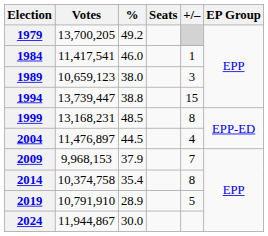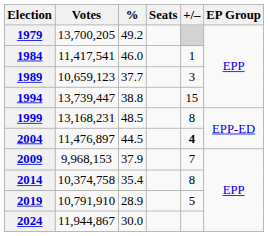 <table class="wikitable" style="font-size:97%; text-align:center;">
 <tr>
 <th>Election</th>
 <th>Votes</th>
 <th>%</th>
 <th>Seats</th>
 <th>+/–</th>
 <th>EP Group</th>
 </tr>
 <tr>
 <th><a href='#'>1979</a></th>
 <td>13,700,205</td>
 <td>49.2</td>
 <td></td>
 <td bgcolor="lightgrey"></td>
 <td rowspan="4"><a href='#'>EPP</a></td>
 </tr>
 <tr>
 <th><a href='#'>1984</a></th>
 <td>11,417,541</td>
 <td>46.0</td>
 <td></td>
 <td> 1</td>
 </tr>
 <tr>
 <th><a href='#'>1989</a></th>
 <td>10,659,123</td>
-<td>38.0</td>
+<td>37.7</td>
 <td></td>
 <td> 3</td>
 </tr>
 <tr>
 <th><a href='#'>1994</a></th>
 <td>13,739,447</td>
 <td>38.8</td>
 <td></td>
 <td> 15</td>
 </tr>
 <tr>
 <th><a href='#'>1999</a></th>
 <td>13,168,231</td>
 <td>48.5</td>
 <td></td>
 <td> 8</td>
 <td rowspan="2"><a href='#'>EPP-ED</a></td>
 </tr>
 <tr>
 <th><a href='#'>2004</a></th>
 <td>11,476,897</td>
 <td>44.5</td>
 <td></td>
-<td> 4</td>
+<td><strong> 4</strong></td>
 </tr>
 <tr>
 <th><a href='#'>2009</a></th>
 <td>9,968,153</td>
 <td>37.9</td>
 <td></td>
 <td> 7</td>
 <td rowspan="4"><a href='#'>EPP</a></td>
 </tr>
 <tr>
 <th><a href='#'>2014</a></th>
 <td>10,374,758</td>
 <td>35.4</td>
 <td></td>
 <td> 8</td>
 </tr>
 <tr>
 <th><a href='#'>2019</a></th>
 <td>10,791,910</td>
 <td>28.9</td>
 <td></td>
 <td> 5</td>
 </tr>
 <tr>
 <th><a href='#'>2024</a></th>
 <td>11,944,867</td>
 <td>30.0</td>
 <td></td>
 <td></td>
 </tr>
 </table>
